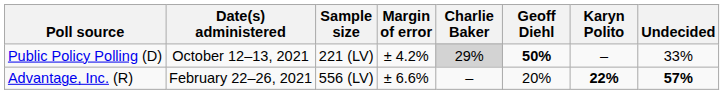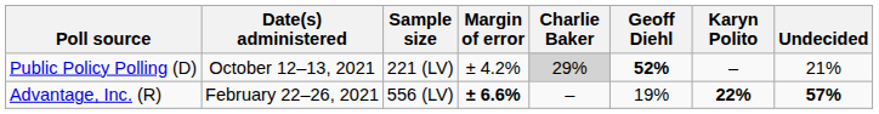 <table class="wikitable" style="font-size:90%;text-align:center;">
 <tr valign=bottom>
 <th>Poll source</th>
 <th>Date(s)<br>administered</th>
 <th>Sample<br>size</th>
 <th>Margin<br>of error</th>
 <th style="width:60px;">Charlie<br>Baker</th>
 <th style="width:60px;">Geoff<br>Diehl</th>
 <th style="width:60px;">Karyn<br>Polito</th>
 <th>Undecided</th>
 </tr>
 <tr>
 <td style="text-align:left;"><a href='#'>Public Policy Polling</a> (D)</td>
 <td>October 12–13, 2021</td>
 <td>221 (LV)</td>
 <td>± 4.2%</td>
 <td style="background: lightgrey;">29%</td>
-<td><strong>50%</strong></td>
+<td><strong>52%</strong></td>
 <td>–</td>
-<td>33%</td>
+<td>21%</td>
 </tr>
 <tr>
 <td style="text-align:left;"><a href='#'>Advantage, Inc.</a> (R)</td>
 <td>February 22–26, 2021</td>
 <td>556 (LV)</td>
-<td>± 6.6%</td>
+<td><strong>± 6.6%</strong></td>
 <td>–</td>
-<td>20%</td>
+<td>19%</td>
 <td><strong>22%</strong></td>
 <td><strong>57%</strong></td>
 </tr>
 </table>
